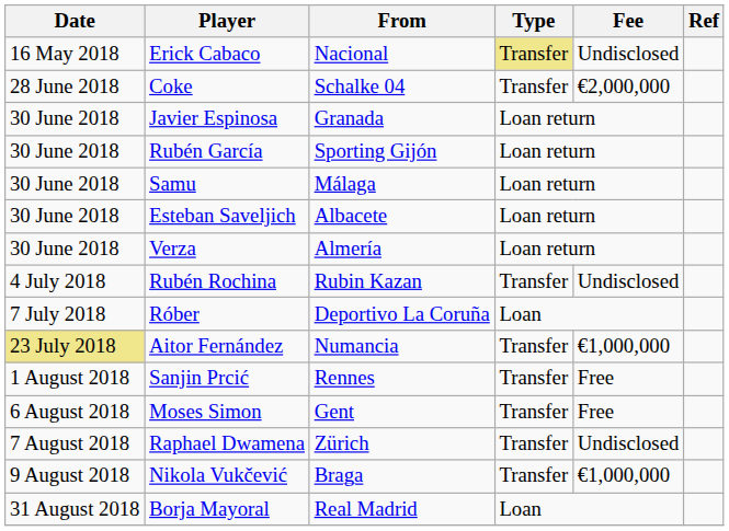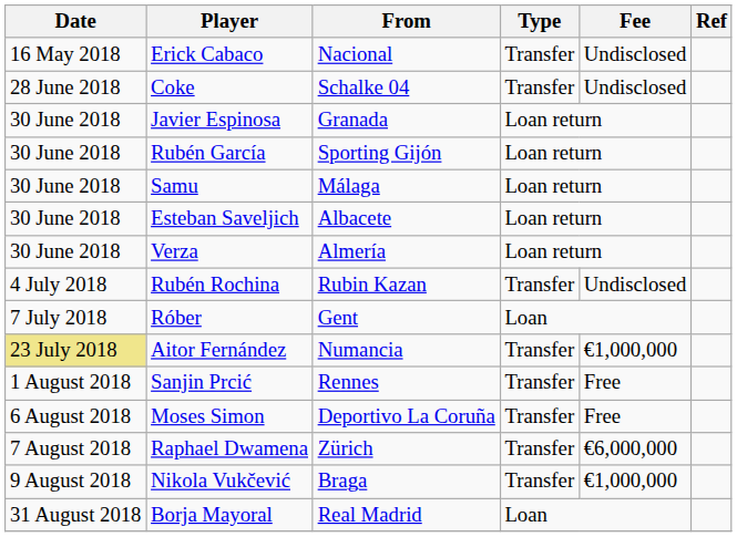 <table class="wikitable">
 <tr>
 <th>Date</th>
 <th>Player</th>
 <th>From</th>
 <th>Type</th>
 <th>Fee</th>
 <th>Ref</th>
 </tr>
 <tr>
 <td>16 May 2018</td>
 <td> <a href='#'>Erick Cabaco</a></td>
 <td> <a href='#'>Nacional</a></td>
-<td style="background: khaki;">Transfer</td>
+<td>Transfer</td>
 <td>Undisclosed</td>
 <td></td>
 </tr>
 <tr>
 <td>28 June 2018</td>
 <td> <a href='#'>Coke</a></td>
 <td> <a href='#'>Schalke 04</a></td>
 <td>Transfer</td>
-<td>€2,000,000</td>
+<td>Undisclosed</td>
 <td></td>
 </tr>
 <tr>
 <td>30 June 2018</td>
 <td> <a href='#'>Javier Espinosa</a></td>
 <td> <a href='#'>Granada</a></td>
 <td colspan=2>Loan return</td>
 <td></td>
 </tr>
 <tr>
 <td>30 June 2018</td>
 <td> <a href='#'>Rubén García</a></td>
 <td> <a href='#'>Sporting Gijón</a></td>
 <td colspan=2>Loan return</td>
 <td></td>
 </tr>
 <tr>
 <td>30 June 2018</td>
 <td> <a href='#'>Samu</a></td>
 <td> <a href='#'>Málaga</a></td>
 <td colspan=2>Loan return</td>
 <td></td>
 </tr>
 <tr>
 <td>30 June 2018</td>
 <td> <a href='#'>Esteban Saveljich</a></td>
 <td> <a href='#'>Albacete</a></td>
 <td colspan=2>Loan return</td>
 <td></td>
 </tr>
 <tr>
 <td>30 June 2018</td>
 <td> <a href='#'>Verza</a></td>
 <td> <a href='#'>Almería</a></td>
 <td colspan=2>Loan return</td>
 <td></td>
 </tr>
 <tr>
 <td>4 July 2018</td>
 <td> <a href='#'>Rubén Rochina</a></td>
 <td> <a href='#'>Rubin Kazan</a></td>
 <td>Transfer</td>
 <td>Undisclosed</td>
 <td></td>
 </tr>
 <tr>
 <td>7 July 2018</td>
 <td> <a href='#'>Róber</a></td>
-<td> <a href='#'>Deportivo La Coruña</a></td>
+<td> <a href='#'>Gent</a></td>
 <td colspan=2>Loan</td>
 <td></td>
 </tr>
 <tr>
 <td style="background: khaki;">23 July 2018</td>
 <td> <a href='#'>Aitor Fernández</a></td>
 <td> <a href='#'>Numancia</a></td>
 <td>Transfer</td>
 <td>€1,000,000</td>
 <td></td>
 </tr>
 <tr>
 <td>1 August 2018</td>
 <td> <a href='#'>Sanjin Prcić</a></td>
 <td> <a href='#'>Rennes</a></td>
 <td>Transfer</td>
 <td>Free</td>
 <td></td>
 </tr>
 <tr>
 <td>6 August 2018</td>
 <td> <a href='#'>Moses Simon</a></td>
-<td> <a href='#'>Gent</a></td>
+<td> <a href='#'>Deportivo La Coruña</a></td>
 <td>Transfer</td>
 <td>Free</td>
 <td></td>
 </tr>
 <tr>
 <td>7 August 2018</td>
 <td> <a href='#'>Raphael Dwamena</a></td>
 <td> <a href='#'>Zürich</a></td>
 <td>Transfer</td>
-<td>Undisclosed</td>
+<td>€6,000,000</td>
 <td></td>
 </tr>
 <tr>
 <td>9 August 2018</td>
 <td> <a href='#'>Nikola Vukčević</a></td>
 <td> <a href='#'>Braga</a></td>
 <td>Transfer</td>
 <td>€1,000,000</td>
 <td></td>
 </tr>
 <tr>
 <td>31 August 2018</td>
 <td> <a href='#'>Borja Mayoral</a></td>
 <td> <a href='#'>Real Madrid</a></td>
 <td colspan=2>Loan</td>
 <td></td>
 </tr>
 <tr>
 </tr>
 </table>
